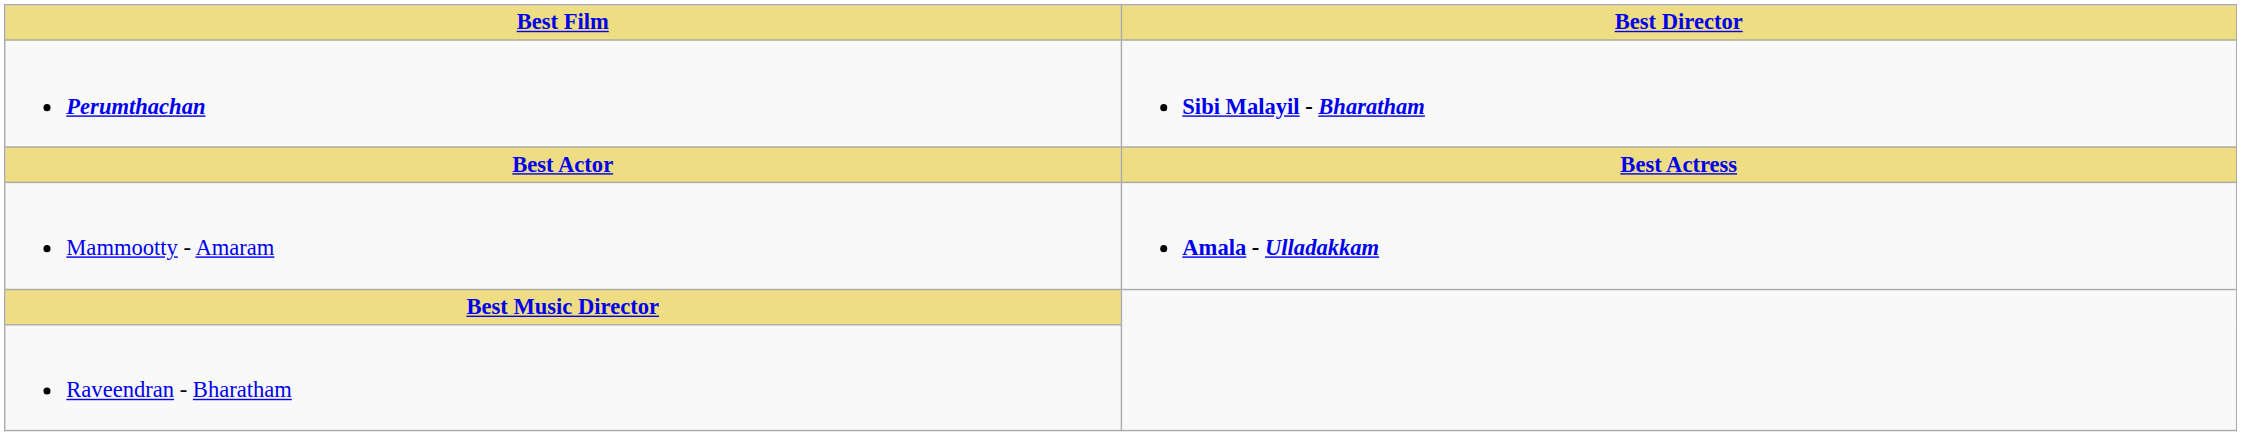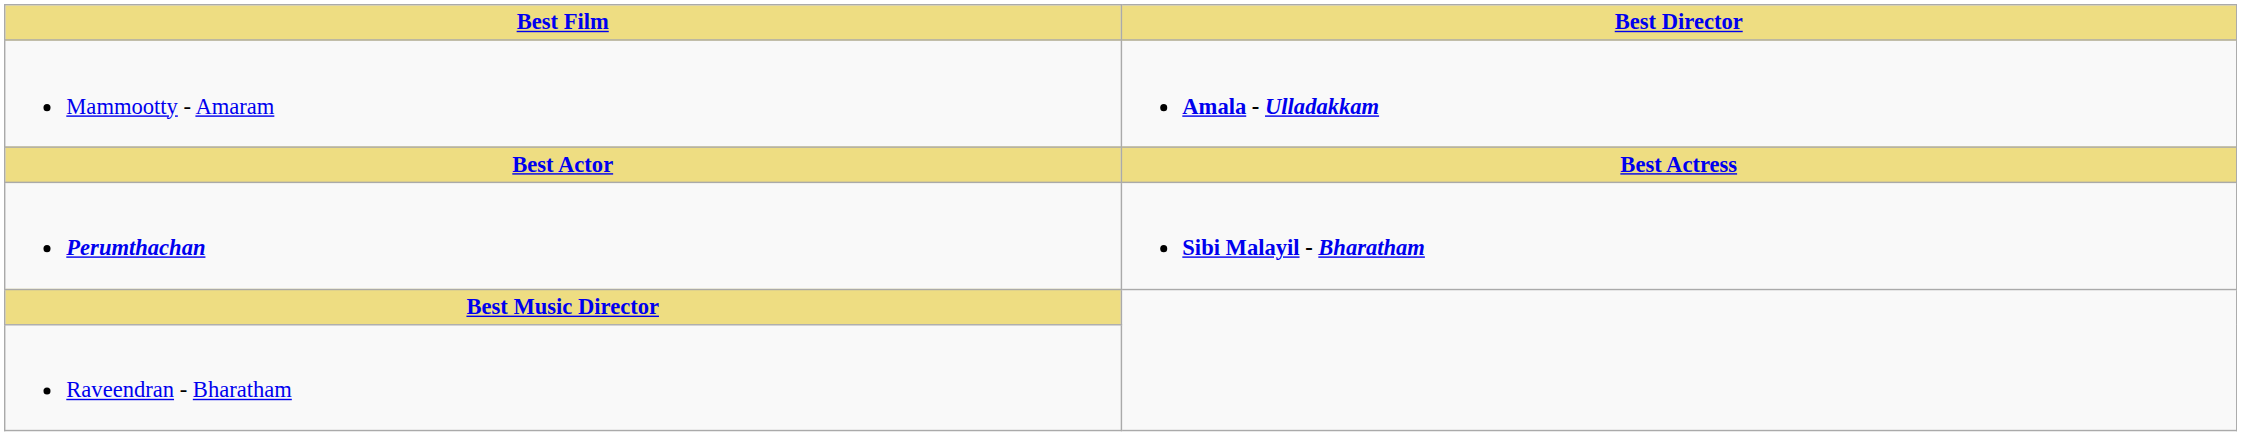 <table class="wikitable" width=100% |>
 <tr>
 <th !  style="background:#eedd82; text-align:center; width:50%;"><a href='#'>Best Film</a></th>
 <th !  style="background:#eedd82; text-align:center; width:50%;"><a href='#'>Best Director</a></th>
 </tr>
 <tr>
-<td><br><ul><li><strong><em><a href='#'>Perumthachan</a></em></strong></li></ul></td>
-<td><br><ul><li><strong><a href='#'>Sibi Malayil</a> - <em><a href='#'>Bharatham</a><strong><em></li></ul></td>
+<td><br><ul><li></strong><a href='#'>Mammootty</a> - </em><a href='#'>Amaram</a></em></strong></li></ul></td>
+<td><br><ul><li><strong><a href='#'>Amala</a> - <em><a href='#'>Ulladakkam</a><strong><em></li></ul></td>
 </tr>
 <tr>
 <th ! style="background:#eedd82; text-align:center;"><a href='#'>Best Actor</a></th>
 <th ! style="background:#eedd82; text-align:center;"><a href='#'>Best Actress</a></th>
 </tr>
 <tr>
-<td><br><ul><li></strong><a href='#'>Mammootty</a> - </em><a href='#'>Amaram</a></em></strong></li></ul></td>
-<td><br><ul><li><strong><a href='#'>Amala</a> - <em><a href='#'>Ulladakkam</a><strong><em></li></ul></td>
+<td><br><ul><li><strong><em><a href='#'>Perumthachan</a></em></strong></li></ul></td>
+<td><br><ul><li><strong><a href='#'>Sibi Malayil</a> - <em><a href='#'>Bharatham</a><strong><em></li></ul></td>
 </tr>
 <tr>
 <th ! style="background:#eedd82; text-align:center;"><a href='#'>Best Music Director</a></th>
 </tr>
 <tr>
 <td><br><ul><li></strong><a href='#'>Raveendran</a> - </em><a href='#'>Bharatham</a></em></strong></li></ul></td>
 </tr>
 </table>
